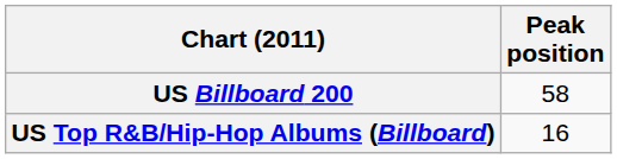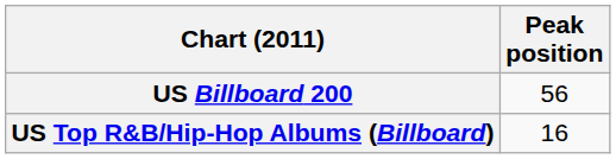 <table class="wikitable sortable plainrowheaders" style="text-align:center">
 <tr>
 <th scope="col">Chart (2011)</th>
 <th scope="col">Peak<br>position</th>
 </tr>
 <tr>
 <th scope="row">US <a href='#'><em>Billboard</em> 200</a></th>
-<td>58</td>
+<td>56</td>
 </tr>
 <tr>
 <th scope="row">US <a href='#'>Top R&B/Hip-Hop Albums</a> (<em><a href='#'>Billboard</a></em>)</th>
 <td>16</td>
 </tr>
 </table>
